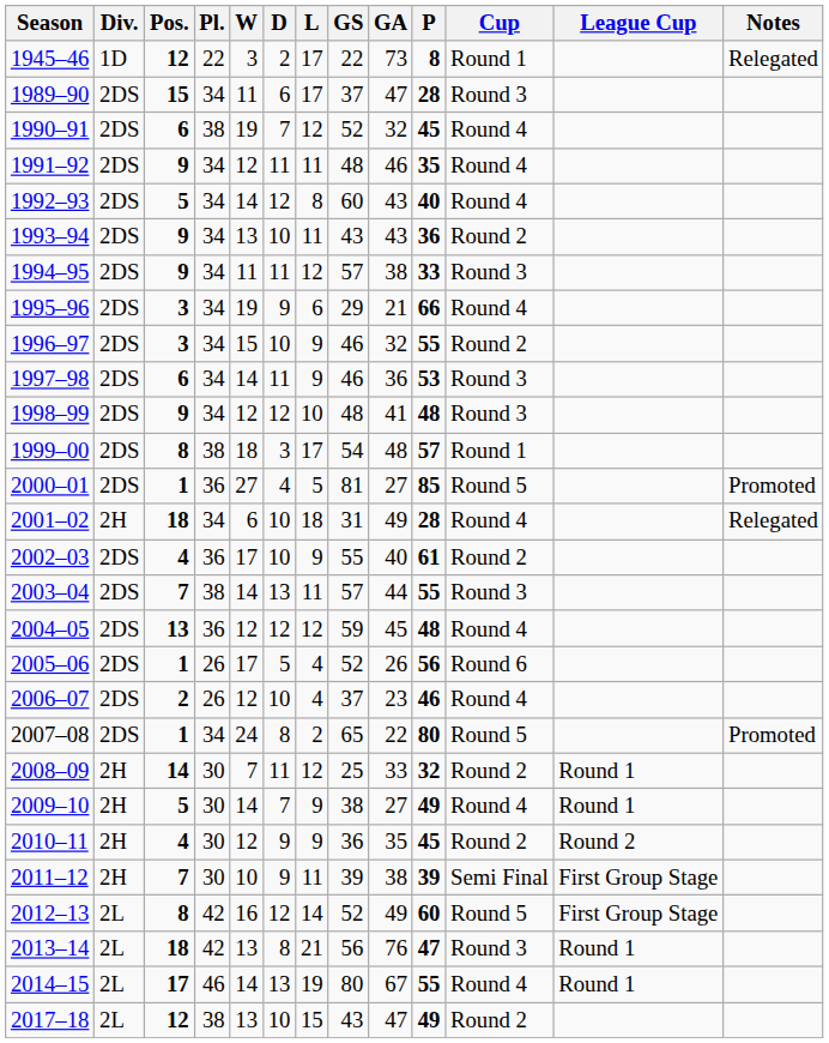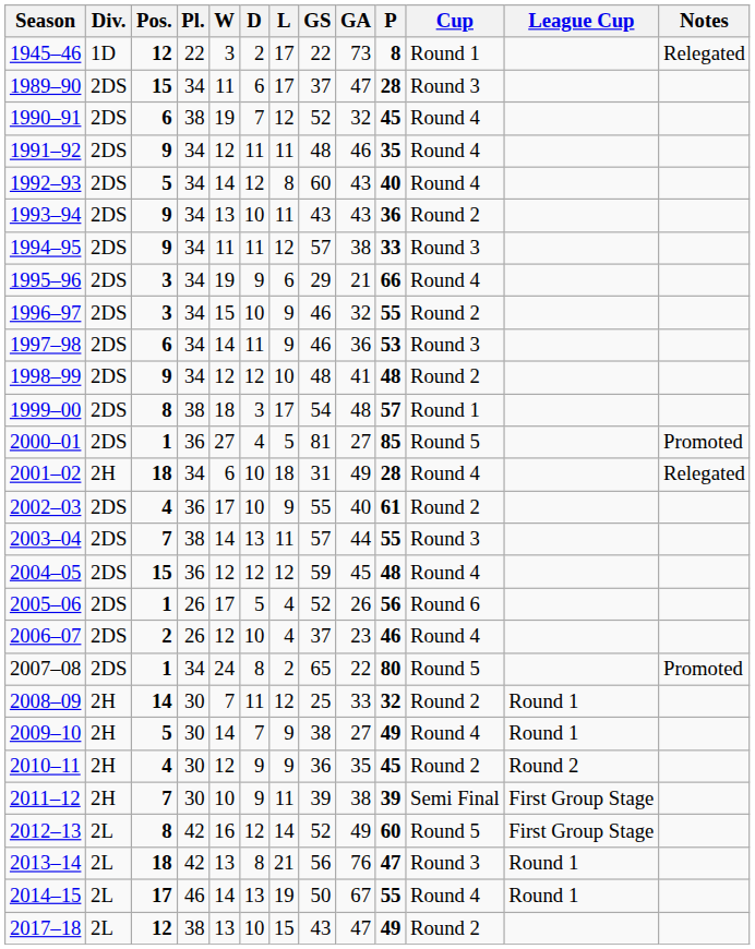 <table class="wikitable">
 <tr style="background:#efefef;">
 <th>Season</th>
 <th>Div.</th>
 <th>Pos.</th>
 <th>Pl.</th>
 <th>W</th>
 <th>D</th>
 <th>L</th>
 <th>GS</th>
 <th>GA</th>
 <th>P</th>
 <th><a href='#'>Cup</a></th>
 <th><a href='#'>League Cup</a></th>
 <th>Notes</th>
 </tr>
 <tr>
 <td><a href='#'>1945–46</a></td>
 <td>1D</td>
 <td align=right><strong>12</strong></td>
 <td align=right>22</td>
 <td align=right>3</td>
 <td align=right>2</td>
 <td align=right>17</td>
 <td align=right>22</td>
 <td align=right>73</td>
 <td align=right><strong>8</strong></td>
 <td>Round 1</td>
 <td></td>
 <td>Relegated</td>
 </tr>
 <tr>
 <td><a href='#'>1989–90</a></td>
 <td>2DS</td>
 <td align=right><strong>15</strong></td>
 <td align=right>34</td>
 <td align=right>11</td>
 <td align=right>6</td>
 <td align=right>17</td>
 <td align=right>37</td>
 <td align=right>47</td>
 <td align=right><strong>28</strong></td>
 <td>Round 3</td>
 <td></td>
 <td></td>
 </tr>
 <tr>
 <td><a href='#'>1990–91</a></td>
 <td>2DS</td>
 <td align=right><strong>6</strong></td>
 <td align=right>38</td>
 <td align=right>19</td>
 <td align=right>7</td>
 <td align=right>12</td>
 <td align=right>52</td>
 <td align=right>32</td>
 <td align=right><strong>45</strong></td>
 <td>Round 4</td>
 <td></td>
 <td></td>
 </tr>
 <tr>
 <td><a href='#'>1991–92</a></td>
 <td>2DS</td>
 <td align=right><strong>9</strong></td>
 <td align=right>34</td>
 <td align=right>12</td>
 <td align=right>11</td>
 <td align=right>11</td>
 <td align=right>48</td>
 <td align=right>46</td>
 <td align=right><strong>35</strong></td>
 <td>Round 4</td>
 <td></td>
 <td></td>
 </tr>
 <tr>
 <td><a href='#'>1992–93</a></td>
 <td>2DS</td>
 <td align=right><strong>5</strong></td>
 <td align=right>34</td>
 <td align=right>14</td>
 <td align=right>12</td>
 <td align=right>8</td>
 <td align=right>60</td>
 <td align=right>43</td>
 <td align=right><strong>40</strong></td>
 <td>Round 4</td>
 <td></td>
 <td></td>
 </tr>
 <tr>
 <td><a href='#'>1993–94</a></td>
 <td>2DS</td>
 <td align=right><strong>9</strong></td>
 <td align=right>34</td>
 <td align=right>13</td>
 <td align=right>10</td>
 <td align=right>11</td>
 <td align=right>43</td>
 <td align=right>43</td>
 <td align=right><strong>36</strong></td>
 <td>Round 2</td>
 <td></td>
 <td></td>
 </tr>
 <tr>
 <td><a href='#'>1994–95</a></td>
 <td>2DS</td>
 <td align=right><strong>9</strong></td>
 <td align=right>34</td>
 <td align=right>11</td>
 <td align=right>11</td>
 <td align=right>12</td>
 <td align=right>57</td>
 <td align=right>38</td>
 <td align=right><strong>33</strong></td>
 <td>Round 3</td>
 <td></td>
 <td></td>
 </tr>
 <tr>
 <td><a href='#'>1995–96</a></td>
 <td>2DS</td>
 <td align=right><strong>3</strong></td>
 <td align=right>34</td>
 <td align=right>19</td>
 <td align=right>9</td>
 <td align=right>6</td>
 <td align=right>29</td>
 <td align=right>21</td>
 <td align=right><strong>66</strong></td>
 <td>Round 4</td>
 <td></td>
 <td></td>
 </tr>
 <tr>
 <td><a href='#'>1996–97</a></td>
 <td>2DS</td>
 <td align=right><strong>3</strong></td>
 <td align=right>34</td>
 <td align=right>15</td>
 <td align=right>10</td>
 <td align=right>9</td>
 <td align=right>46</td>
 <td align=right>32</td>
 <td align=right><strong>55</strong></td>
 <td>Round 2</td>
 <td></td>
 <td></td>
 </tr>
 <tr>
 <td><a href='#'>1997–98</a></td>
 <td>2DS</td>
 <td align=right><strong>6</strong></td>
 <td align=right>34</td>
 <td align=right>14</td>
 <td align=right>11</td>
 <td align=right>9</td>
 <td align=right>46</td>
 <td align=right>36</td>
 <td align=right><strong>53</strong></td>
 <td>Round 3</td>
 <td></td>
 <td></td>
 </tr>
 <tr>
 <td><a href='#'>1998–99</a></td>
 <td>2DS</td>
 <td align=right><strong>9</strong></td>
 <td align=right>34</td>
 <td align=right>12</td>
 <td align=right>12</td>
 <td align=right>10</td>
 <td align=right>48</td>
 <td align=right>41</td>
 <td align=right><strong>48</strong></td>
-<td>Round 3</td>
+<td>Round 2</td>
 <td></td>
 <td></td>
 </tr>
 <tr>
 <td><a href='#'>1999–00</a></td>
 <td>2DS</td>
 <td align=right><strong>8</strong></td>
 <td align=right>38</td>
 <td align=right>18</td>
 <td align=right>3</td>
 <td align=right>17</td>
 <td align=right>54</td>
 <td align=right>48</td>
 <td align=right><strong>57</strong></td>
 <td>Round 1</td>
 <td></td>
 <td></td>
 </tr>
 <tr>
 <td><a href='#'>2000–01</a></td>
 <td>2DS</td>
 <td align=right><strong>1</strong></td>
 <td align=right>36</td>
 <td align=right>27</td>
 <td align=right>4</td>
 <td align=right>5</td>
 <td align=right>81</td>
 <td align=right>27</td>
 <td align=right><strong>85</strong></td>
 <td>Round 5</td>
 <td></td>
 <td>Promoted</td>
 </tr>
 <tr>
 <td><a href='#'>2001–02</a></td>
 <td>2H</td>
 <td align=right><strong>18</strong></td>
 <td align=right>34</td>
 <td align=right>6</td>
 <td align=right>10</td>
 <td align=right>18</td>
 <td align=right>31</td>
 <td align=right>49</td>
 <td align=right><strong>28</strong></td>
 <td>Round 4</td>
 <td></td>
 <td>Relegated</td>
 </tr>
 <tr>
 <td><a href='#'>2002–03</a></td>
 <td>2DS</td>
 <td align=right><strong>4</strong></td>
 <td align=right>36</td>
 <td align=right>17</td>
 <td align=right>10</td>
 <td align=right>9</td>
 <td align=right>55</td>
 <td align=right>40</td>
 <td align=right><strong>61</strong></td>
 <td>Round 2</td>
 <td></td>
 <td></td>
 </tr>
 <tr>
 <td><a href='#'>2003–04</a></td>
 <td>2DS</td>
 <td align=right><strong>7</strong></td>
 <td align=right>38</td>
 <td align=right>14</td>
 <td align=right>13</td>
 <td align=right>11</td>
 <td align=right>57</td>
 <td align=right>44</td>
 <td align=right><strong>55</strong></td>
 <td>Round 3</td>
 <td></td>
 <td></td>
 </tr>
 <tr>
 <td><a href='#'>2004–05</a></td>
 <td>2DS</td>
-<td align=right><strong>13</strong></td>
+<td align=right><strong>15</strong></td>
 <td align=right>36</td>
 <td align=right>12</td>
 <td align=right>12</td>
 <td align=right>12</td>
 <td align=right>59</td>
 <td align=right>45</td>
 <td align=right><strong>48</strong></td>
 <td>Round 4</td>
 <td></td>
 <td></td>
 </tr>
 <tr>
 <td><a href='#'>2005–06</a></td>
 <td>2DS</td>
 <td align=right><strong>1</strong></td>
 <td align=right>26</td>
 <td align=right>17</td>
 <td align=right>5</td>
 <td align=right>4</td>
 <td align=right>52</td>
 <td align=right>26</td>
 <td align=right><strong>56</strong></td>
 <td>Round 6</td>
 <td></td>
 <td></td>
 </tr>
 <tr>
 <td><a href='#'>2006–07</a></td>
 <td>2DS</td>
 <td align=right><strong>2</strong></td>
 <td align=right>26</td>
 <td align=right>12</td>
 <td align=right>10</td>
 <td align=right>4</td>
 <td align=right>37</td>
 <td align=right>23</td>
 <td align=right><strong>46</strong></td>
 <td>Round 4</td>
 <td></td>
 <td></td>
 </tr>
 <tr>
 <td>2007–08</td>
 <td>2DS</td>
 <td align=right><strong>1</strong></td>
 <td align=right>34</td>
 <td align=right>24</td>
 <td align=right>8</td>
 <td align=right>2</td>
 <td align=right>65</td>
 <td align=right>22</td>
 <td align=right><strong>80</strong></td>
 <td>Round 5</td>
 <td></td>
 <td>Promoted</td>
 </tr>
 <tr>
 <td><a href='#'>2008–09</a></td>
 <td>2H</td>
 <td align=right><strong>14</strong></td>
 <td align=right>30</td>
 <td align=right>7</td>
 <td align=right>11</td>
 <td align=right>12</td>
 <td align=right>25</td>
 <td align=right>33</td>
 <td align=right><strong>32</strong></td>
 <td>Round 2</td>
 <td>Round 1</td>
 <td></td>
 </tr>
 <tr>
 <td><a href='#'>2009–10</a></td>
 <td>2H</td>
 <td align=right><strong>5</strong></td>
 <td align=right>30</td>
 <td align=right>14</td>
 <td align=right>7</td>
 <td align=right>9</td>
 <td align=right>38</td>
 <td align=right>27</td>
 <td align=right><strong>49</strong></td>
 <td>Round 4</td>
 <td>Round 1</td>
 <td></td>
 </tr>
 <tr>
 <td><a href='#'>2010–11</a></td>
 <td>2H</td>
 <td align=right><strong>4</strong></td>
 <td align=right>30</td>
 <td align=right>12</td>
 <td align=right>9</td>
 <td align=right>9</td>
 <td align=right>36</td>
 <td align=right>35</td>
 <td align=right><strong>45</strong></td>
 <td>Round 2</td>
 <td>Round 2</td>
 <td></td>
 </tr>
 <tr>
 <td><a href='#'>2011–12</a></td>
 <td>2H</td>
 <td align=right><strong>7</strong></td>
 <td align=right>30</td>
 <td align=right>10</td>
 <td align=right>9</td>
 <td align=right>11</td>
 <td align=right>39</td>
 <td align=right>38</td>
 <td align=right><strong>39</strong></td>
 <td>Semi Final</td>
 <td>First Group Stage</td>
 <td></td>
 </tr>
 <tr>
 <td><a href='#'>2012–13</a></td>
 <td>2L</td>
 <td align=right><strong>8</strong></td>
 <td align=right>42</td>
 <td align=right>16</td>
 <td align=right>12</td>
 <td align=right>14</td>
 <td align=right>52</td>
 <td align=right>49</td>
 <td align=right><strong>60</strong></td>
 <td>Round 5</td>
 <td>First Group Stage</td>
 <td></td>
 </tr>
 <tr>
 <td><a href='#'>2013–14</a></td>
 <td>2L</td>
 <td align=right><strong>18</strong></td>
 <td align=right>42</td>
 <td align=right>13</td>
 <td align=right>8</td>
 <td align=right>21</td>
 <td align=right>56</td>
 <td align=right>76</td>
 <td align=right><strong>47</strong></td>
 <td>Round 3</td>
 <td>Round 1</td>
 <td></td>
 </tr>
 <tr>
 <td><a href='#'>2014–15</a></td>
 <td>2L</td>
 <td align=right><strong>17</strong></td>
 <td align=right>46</td>
 <td align=right>14</td>
 <td align=right>13</td>
 <td align=right>19</td>
-<td align=right>80</td>
+<td align=right>50</td>
 <td align=right>67</td>
 <td align=right><strong>55</strong></td>
 <td>Round 4</td>
 <td>Round 1</td>
 </tr>
 <tr>
 <td><a href='#'>2017–18</a></td>
 <td>2L</td>
 <td align=right><strong>12</strong></td>
 <td align=right>38</td>
 <td align=right>13</td>
 <td align=right>10</td>
 <td align=right>15</td>
 <td align=right>43</td>
 <td align=right>47</td>
 <td align=right><strong>49</strong></td>
 <td>Round 2</td>
 <td></td>
 <td></td>
 </tr>
 </table>
